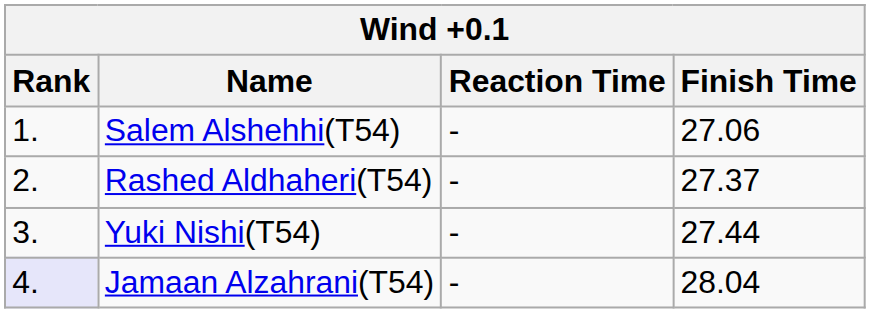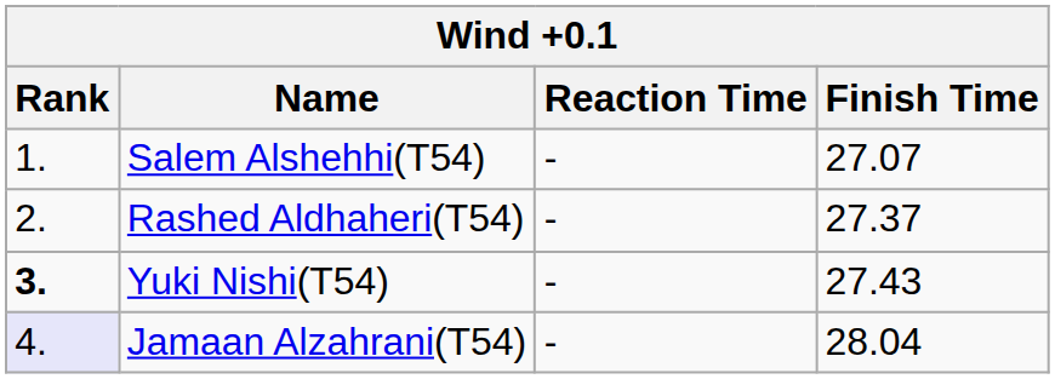 <table class="wikitable">
 <tr>
 <th colspan="4">Wind +0.1</th>
 </tr>
 <tr>
 <th>Rank</th>
 <th>Name</th>
 <th>Reaction Time</th>
 <th>Finish Time</th>
 </tr>
 <tr>
 <td>1.</td>
 <td><a href='#'>Salem Alshehhi</a>(T54)<br></td>
 <td>-</td>
-<td>27.06</td>
+<td>27.07</td>
 </tr>
 <tr>
 <td>2.</td>
 <td><a href='#'>Rashed Aldhaheri</a>(T54)<br></td>
 <td>-</td>
 <td>27.37</td>
 </tr>
 <tr>
-<td>3.</td>
+<td><strong>3.</strong></td>
 <td><a href='#'>Yuki Nishi</a>(T54)<br></td>
 <td>-</td>
-<td>27.44</td>
+<td>27.43</td>
 </tr>
 <tr>
 <td style="background: lavender;">4.</td>
 <td><a href='#'>Jamaan Alzahrani</a>(T54)<br></td>
 <td>-</td>
 <td>28.04</td>
 </tr>
 </table>
